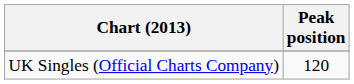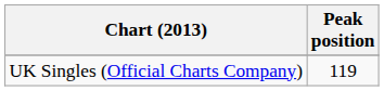 <table class="wikitable sortable">
 <tr>
 <th scope="col">Chart (2013)</th>
 <th scope="col">Peak<br>position</th>
 </tr>
 <tr>
 </tr>
 <tr>
 </tr>
 <tr>
 </tr>
 <tr>
 </tr>
 <tr>
 </tr>
 <tr>
 <td>UK Singles (<a href='#'>Official Charts Company</a>)</td>
-<td style="text-align:center;">120</td>
+<td style="text-align:center;">119</td>
 </tr>
 </table>
